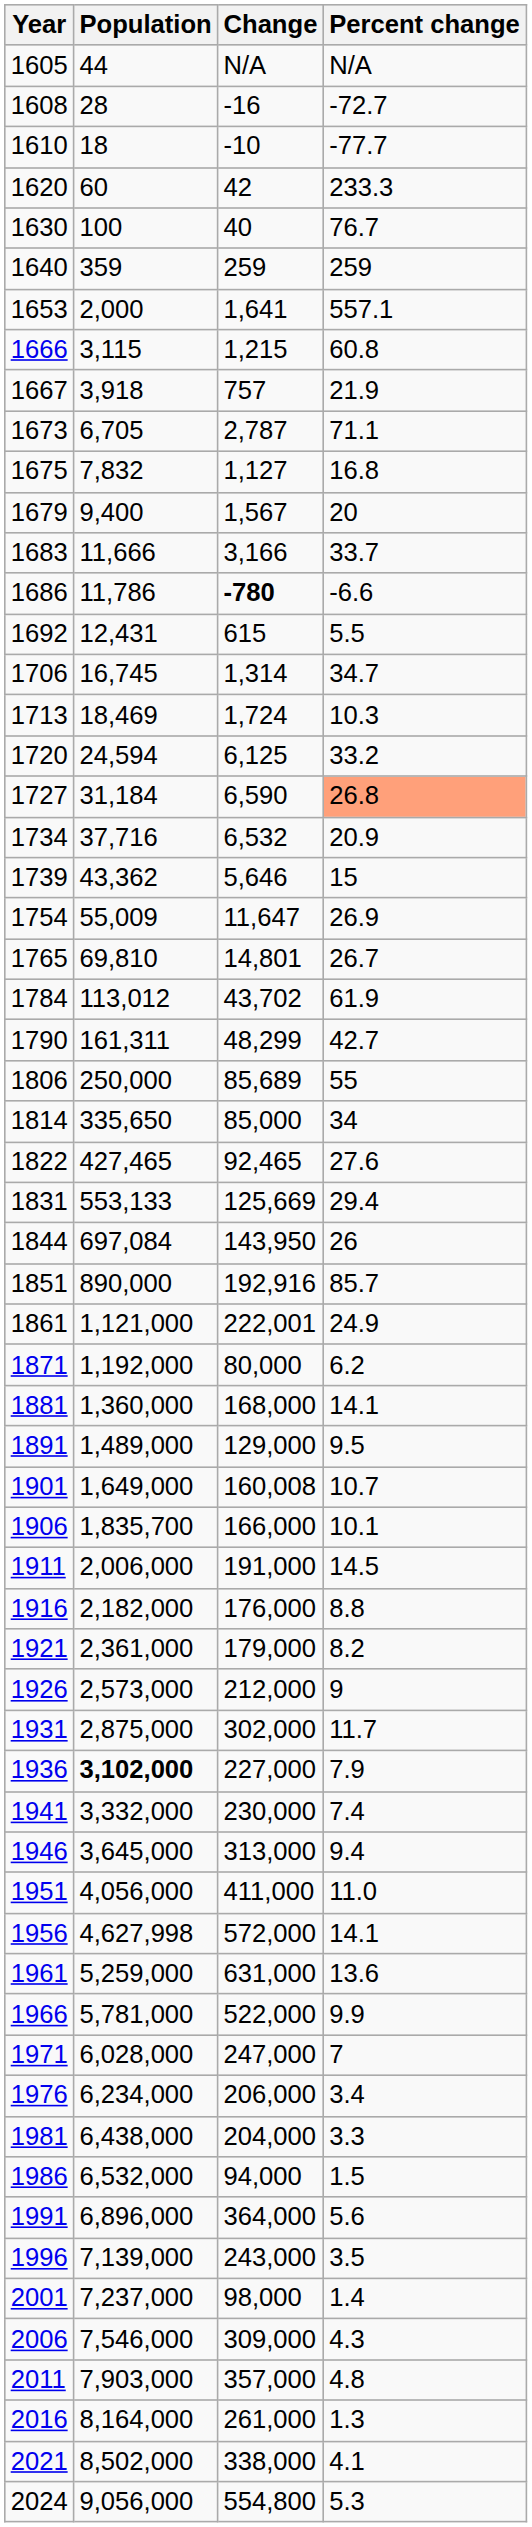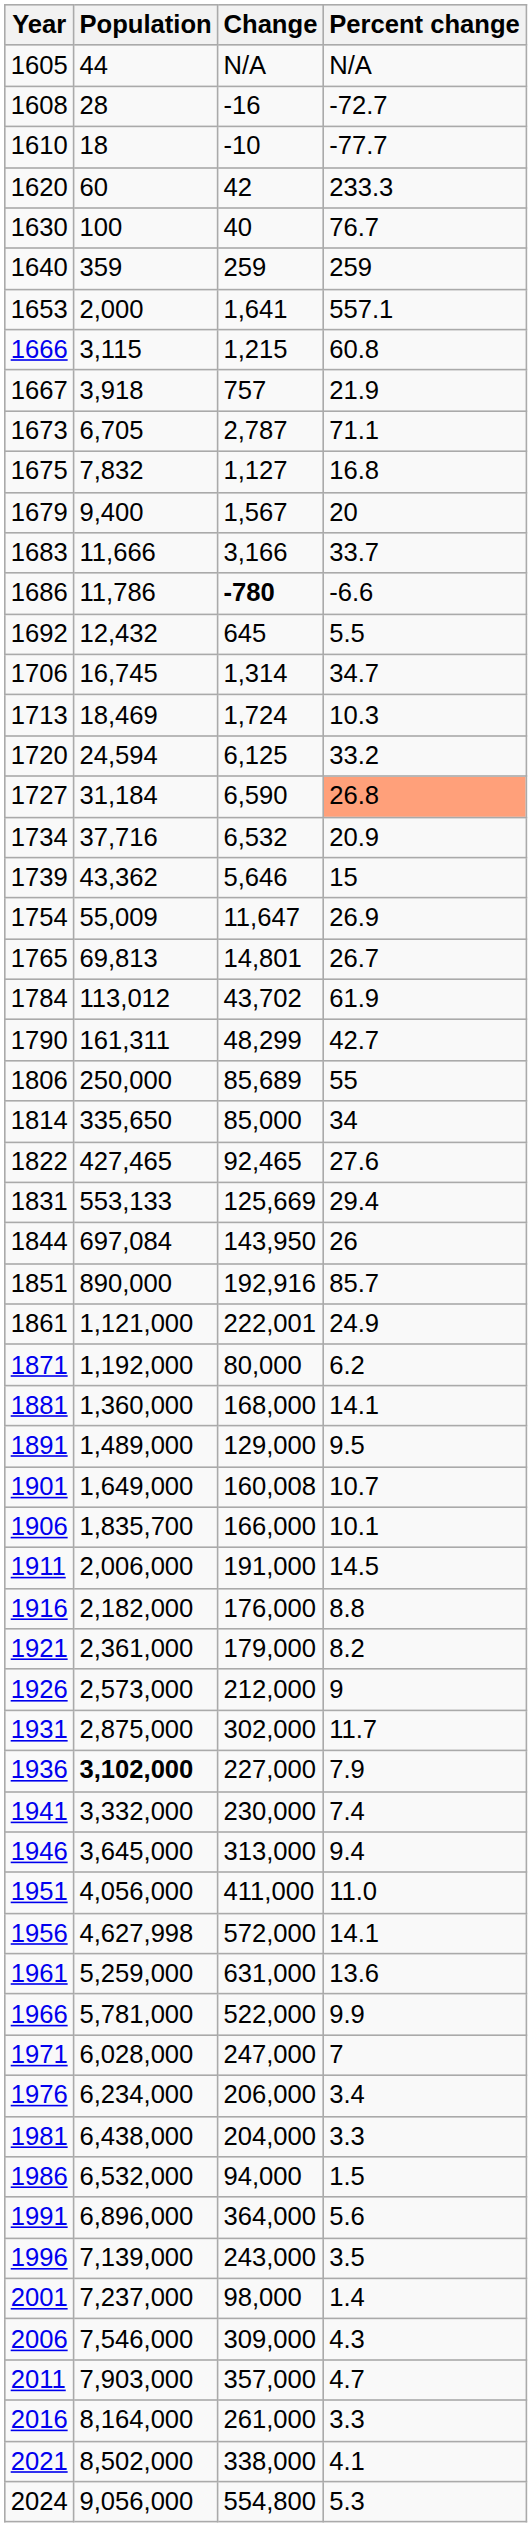 <table border="1" class=wikitable>
 <tr>
 <th>Year</th>
 <th>Population</th>
 <th>Change</th>
 <th>Percent change</th>
 </tr>
 <tr>
 <td>1605</td>
 <td>44</td>
 <td>N/A</td>
 <td>N/A</td>
 </tr>
 <tr>
 <td>1608</td>
 <td>28</td>
 <td>-16</td>
 <td>-72.7</td>
 </tr>
 <tr>
 <td>1610</td>
 <td>18</td>
 <td>-10</td>
 <td>-77.7</td>
 </tr>
 <tr>
 <td>1620</td>
 <td>60</td>
 <td>42</td>
 <td>233.3</td>
 </tr>
 <tr>
 <td>1630</td>
 <td>100</td>
 <td>40</td>
 <td>76.7</td>
 </tr>
 <tr>
 <td>1640</td>
 <td>359</td>
 <td>259</td>
 <td>259</td>
 </tr>
 <tr>
 <td>1653</td>
 <td>2,000</td>
 <td>1,641</td>
 <td>557.1</td>
 </tr>
 <tr>
 <td><a href='#'>1666</a></td>
 <td>3,115</td>
 <td>1,215</td>
 <td>60.8</td>
 </tr>
 <tr>
 <td>1667</td>
 <td>3,918</td>
 <td>757</td>
 <td>21.9</td>
 </tr>
 <tr>
 <td>1673</td>
 <td>6,705</td>
 <td>2,787</td>
 <td>71.1</td>
 </tr>
 <tr>
 <td>1675</td>
 <td>7,832</td>
 <td>1,127</td>
 <td>16.8</td>
 </tr>
 <tr>
 <td>1679</td>
 <td>9,400</td>
 <td>1,567</td>
 <td>20</td>
 </tr>
 <tr>
 <td>1683</td>
 <td>11,666</td>
 <td>3,166</td>
 <td>33.7</td>
 </tr>
 <tr>
 <td>1686</td>
 <td>11,786</td>
 <td><strong>-780</strong></td>
 <td>-6.6</td>
 </tr>
 <tr>
 <td>1692</td>
-<td>12,431</td>
-<td>615</td>
+<td>12,432</td>
+<td>645</td>
 <td>5.5</td>
 </tr>
 <tr>
 <td>1706</td>
 <td>16,745</td>
 <td>1,314</td>
 <td>34.7</td>
 </tr>
 <tr>
 <td>1713</td>
 <td>18,469</td>
 <td>1,724</td>
 <td>10.3</td>
 </tr>
 <tr>
 <td>1720</td>
 <td>24,594</td>
 <td>6,125</td>
 <td>33.2</td>
 </tr>
 <tr>
 <td>1727</td>
 <td>31,184</td>
 <td>6,590</td>
 <td style="background: lightsalmon;">26.8</td>
 </tr>
 <tr>
 <td>1734</td>
 <td>37,716</td>
 <td>6,532</td>
 <td>20.9</td>
 </tr>
 <tr>
 <td>1739</td>
 <td>43,362</td>
 <td>5,646</td>
 <td>15</td>
 </tr>
 <tr>
 <td>1754</td>
 <td>55,009</td>
 <td>11,647</td>
 <td>26.9</td>
 </tr>
 <tr>
 <td>1765</td>
-<td>69,810</td>
+<td>69,813</td>
 <td>14,801</td>
 <td>26.7</td>
 </tr>
 <tr>
 <td>1784</td>
 <td>113,012</td>
 <td>43,702</td>
 <td>61.9</td>
 </tr>
 <tr>
 <td>1790</td>
 <td>161,311</td>
 <td>48,299</td>
 <td>42.7</td>
 </tr>
 <tr>
 <td>1806</td>
 <td>250,000</td>
 <td>85,689</td>
 <td>55</td>
 </tr>
 <tr>
 <td>1814</td>
 <td>335,650</td>
 <td>85,000</td>
 <td>34</td>
 </tr>
 <tr>
 <td>1822</td>
 <td>427,465</td>
 <td>92,465</td>
 <td>27.6</td>
 </tr>
 <tr>
 <td>1831</td>
 <td>553,133</td>
 <td>125,669</td>
 <td>29.4</td>
 </tr>
 <tr>
 <td>1844</td>
 <td>697,084</td>
 <td>143,950</td>
 <td>26</td>
 </tr>
 <tr>
 <td>1851</td>
 <td>890,000</td>
 <td>192,916</td>
 <td>85.7</td>
 </tr>
 <tr>
 <td>1861</td>
 <td>1,121,000</td>
 <td>222,001</td>
 <td>24.9</td>
 </tr>
 <tr>
 <td><a href='#'>1871</a></td>
 <td>1,192,000</td>
 <td>80,000</td>
 <td>6.2</td>
 </tr>
 <tr>
 <td><a href='#'>1881</a></td>
 <td>1,360,000</td>
 <td>168,000</td>
 <td>14.1</td>
 </tr>
 <tr>
 <td><a href='#'>1891</a></td>
 <td>1,489,000</td>
 <td>129,000</td>
 <td>9.5</td>
 </tr>
 <tr>
 <td><a href='#'>1901</a></td>
 <td>1,649,000</td>
 <td>160,008</td>
 <td>10.7</td>
 </tr>
 <tr>
 <td><a href='#'>1906</a></td>
 <td>1,835,700</td>
 <td>166,000</td>
 <td>10.1</td>
 </tr>
 <tr>
 <td><a href='#'>1911</a></td>
 <td>2,006,000</td>
 <td>191,000</td>
 <td>14.5</td>
 </tr>
 <tr>
 <td><a href='#'>1916</a></td>
 <td>2,182,000</td>
 <td>176,000</td>
 <td>8.8</td>
 </tr>
 <tr>
 <td><a href='#'>1921</a></td>
 <td>2,361,000</td>
 <td>179,000</td>
 <td>8.2</td>
 </tr>
 <tr>
 <td><a href='#'>1926</a></td>
 <td>2,573,000</td>
 <td>212,000</td>
 <td>9</td>
 </tr>
 <tr>
 <td><a href='#'>1931</a></td>
 <td>2,875,000</td>
 <td>302,000</td>
 <td>11.7</td>
 </tr>
 <tr>
 <td><a href='#'>1936</a></td>
 <td><strong>3,102,000</strong></td>
 <td>227,000</td>
 <td>7.9</td>
 </tr>
 <tr>
 <td><a href='#'>1941</a></td>
 <td>3,332,000</td>
 <td>230,000</td>
 <td>7.4</td>
 </tr>
 <tr>
 <td><a href='#'>1946</a></td>
 <td>3,645,000</td>
 <td>313,000</td>
 <td>9.4</td>
 </tr>
 <tr>
 <td><a href='#'>1951</a></td>
 <td>4,056,000</td>
 <td>411,000</td>
 <td>11.0</td>
 </tr>
 <tr>
 <td><a href='#'>1956</a></td>
 <td>4,627,998</td>
 <td>572,000</td>
 <td>14.1</td>
 </tr>
 <tr>
 <td><a href='#'>1961</a></td>
 <td>5,259,000</td>
 <td>631,000</td>
 <td>13.6</td>
 </tr>
 <tr>
 <td><a href='#'>1966</a></td>
 <td>5,781,000</td>
 <td>522,000</td>
 <td>9.9</td>
 </tr>
 <tr>
 <td><a href='#'>1971</a></td>
 <td>6,028,000</td>
 <td>247,000</td>
 <td>7</td>
 </tr>
 <tr>
 <td><a href='#'>1976</a></td>
 <td>6,234,000</td>
 <td>206,000</td>
 <td>3.4</td>
 </tr>
 <tr>
 <td><a href='#'>1981</a></td>
 <td>6,438,000</td>
 <td>204,000</td>
 <td>3.3</td>
 </tr>
 <tr>
 <td><a href='#'>1986</a></td>
 <td>6,532,000</td>
 <td>94,000</td>
 <td>1.5</td>
 </tr>
 <tr>
 <td><a href='#'>1991</a></td>
 <td>6,896,000</td>
 <td>364,000</td>
 <td>5.6</td>
 </tr>
 <tr>
 <td><a href='#'>1996</a></td>
 <td>7,139,000</td>
 <td>243,000</td>
 <td>3.5</td>
 </tr>
 <tr>
 <td><a href='#'>2001</a></td>
 <td>7,237,000</td>
 <td>98,000</td>
 <td>1.4</td>
 </tr>
 <tr>
 <td><a href='#'>2006</a></td>
 <td>7,546,000</td>
 <td>309,000</td>
 <td>4.3</td>
 </tr>
 <tr>
 <td><a href='#'>2011</a></td>
 <td>7,903,000</td>
 <td>357,000</td>
-<td>4.8</td>
+<td>4.7</td>
 </tr>
 <tr>
 <td><a href='#'>2016</a></td>
 <td>8,164,000</td>
 <td>261,000</td>
-<td>1.3</td>
+<td>3.3</td>
 </tr>
 <tr>
 <td><a href='#'>2021</a></td>
 <td>8,502,000</td>
 <td>338,000</td>
 <td>4.1</td>
 </tr>
 <tr>
 <td>2024</td>
 <td>9,056,000</td>
 <td>554,800</td>
 <td>5.3</td>
 </tr>
 </table>
